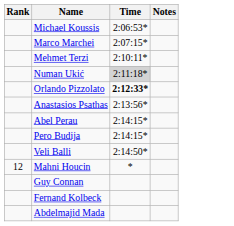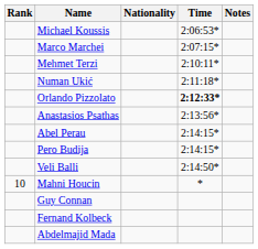 <table class="wikitable sortable" style="text-align:center">
 <tr>
 <th>Rank</th>
 <th>Name</th>
+<th>Nationality</th>
 <th>Time</th>
 <th>Notes</th>
 </tr>
 <tr>
 <td></td>
 <td align=left><a href='#'>Michael Koussis</a></td>
+<td align=left></td>
 <td>2:06:53*</td>
 <td></td>
 </tr>
 <tr>
 <td></td>
 <td align=left><a href='#'>Marco Marchei</a></td>
+<td align=left></td>
 <td>2:07:15*</td>
 <td></td>
 </tr>
 <tr>
 <td></td>
 <td align=left><a href='#'>Mehmet Terzi</a></td>
+<td align=left></td>
 <td>2:10:11*</td>
 <td></td>
 </tr>
 <tr>
 <td></td>
 <td align=left><a href='#'>Numan Ukić</a></td>
-<td style="background: lightgrey;">2:11:18*</td>
+<td align=left></td>
+<td>2:11:18*</td>
 <td></td>
 </tr>
 <tr>
 <td></td>
 <td align=left><a href='#'>Orlando Pizzolato</a></td>
+<td align=left></td>
 <td><strong>2:12:33*</strong></td>
 <td></td>
 </tr>
 <tr>
 <td></td>
 <td align=left><a href='#'>Anastasios Psathas</a></td>
+<td align=left></td>
 <td>2:13:56*</td>
 <td></td>
 </tr>
 <tr>
 <td></td>
 <td align=left><a href='#'>Abel Perau</a></td>
+<td align=left></td>
 <td>2:14:15*</td>
 <td></td>
 </tr>
 <tr>
 <td></td>
 <td align=left><a href='#'>Pero Budija</a></td>
+<td align=left></td>
 <td>2:14:15*</td>
 <td></td>
 </tr>
 <tr>
 <td></td>
 <td align=left><a href='#'>Veli Balli</a></td>
+<td align=left></td>
 <td>2:14:50*</td>
 <td></td>
 </tr>
 <tr>
-<td>12</td>
+<td>10</td>
 <td align=left><a href='#'>Mahni Houcin</a></td>
+<td align=left></td>
 <td>*</td>
 <td></td>
 </tr>
 <tr>
 <td></td>
 <td align=left><a href='#'>Guy Connan</a></td>
+<td align=left></td>
 <td></td>
 <td></td>
 </tr>
 <tr>
 <td></td>
 <td align=left><a href='#'>Fernand Kolbeck</a></td>
+<td align=left></td>
 <td></td>
 <td></td>
 </tr>
 <tr>
 <td></td>
 <td align=left><a href='#'>Abdelmajid Mada</a></td>
+<td align=left></td>
 <td></td>
 <td></td>
 </tr>
 </table>
